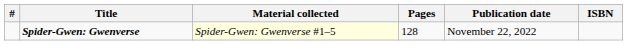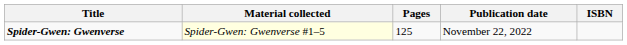 <table class="wikitable" width="100%">
 <tr>
-<th>#</th>
 <th>Title</th>
 <th>Material collected</th>
 <th>Pages</th>
 <th>Publication date</th>
 <th>ISBN</th>
 </tr>
 <tr>
-<td></td>
 <td><strong><em>Spider-Gwen: Gwenverse</em></strong></td>
 <td style="background: lightyellow;"><em>Spider-Gwen: Gwenverse</em> #1–5</td>
-<td>128</td>
+<td>125</td>
 <td>November 22, 2022</td>
 <td {{nowrap></td>
 </tr>
 </table>
